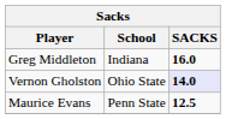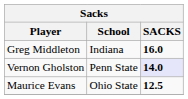 <table class="wikitable">
 <tr>
 <th colspan="7" align="center">Sacks</th>
 </tr>
 <tr>
 <th>Player</th>
 <th>School</th>
 <th>SACKS</th>
 </tr>
 <tr>
 <td>Greg Middleton</td>
 <td>Indiana</td>
 <td><strong>16.0</strong></td>
 </tr>
 <tr>
 <td>Vernon Gholston</td>
-<td>Ohio State</td>
+<td>Penn State</td>
 <td style="background: lavender;"><strong>14.0</strong></td>
 </tr>
 <tr>
 <td>Maurice Evans</td>
-<td>Penn State</td>
+<td>Ohio State</td>
 <td><strong>12.5</strong></td>
 </tr>
 <tr>
 </tr>
 </table>
